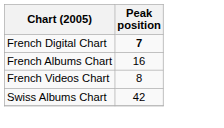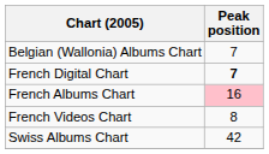 <table class="wikitable sortable">
 <tr>
 <th align="left">Chart (2005)</th>
 <th align="center">Peak<br>position</th>
+</tr>
+<tr>
+<td align="left">Belgian (Wallonia) Albums Chart</td>
+<td align="center">7</td>
 </tr>
 <tr>
 <td align="left">French Digital Chart</td>
 <td align="center"><strong>7</strong></td>
 </tr>
 <tr>
 <td align="left">French Albums Chart</td>
-<td align="center">16</td>
+<td align="center" style="background: pink;">16</td>
 </tr>
 <tr>
 <td align="left">French Videos Chart</td>
 <td align="center">8</td>
 </tr>
 <tr>
 <td align="left">Swiss Albums Chart</td>
 <td align="center">42</td>
 </tr>
 <tr>
 </tr>
 </table>
